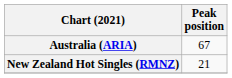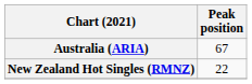 <table class="wikitable sortable plainrowheaders" style="text-align:center">
 <tr>
 <th scope="col">Chart (2021)</th>
 <th scope="col">Peak<br>position</th>
 </tr>
 <tr>
 <th scope="row">Australia (<a href='#'>ARIA</a>)</th>
 <td>67</td>
 </tr>
 <tr>
 <th scope="row">New Zealand Hot Singles (<a href='#'>RMNZ</a>)</th>
-<td>21</td>
+<td>22</td>
 </tr>
 <tr>
 </tr>
 </table>
